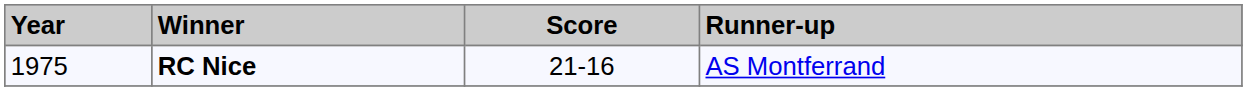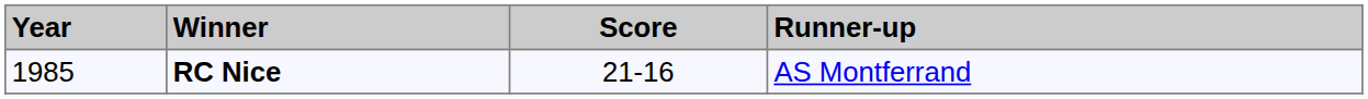 <table bgcolor="#f7f8ff" cellpadding="3" width="58%" cellspacing="0" border="1" style="font-size: 95%; border: gray solid 1px; border-collapse: collapse;">
 <tr bgcolor="#E4E4E4">
 <td style="background:#CCCCCC;color:#000000" width="80"><strong>Year</strong></td>
 <td style="background:#CCCCCC;color:#000000"><strong>Winner</strong></td>
 <td style="background:#CCCCCC;color:#000000" align="center"><strong>Score</strong></td>
 <td style="background:#CCCCCC;color:#000000"><strong>Runner-up</strong></td>
 </tr>
 <tr>
-<td align=left>1975</td>
+<td align=left>1985</td>
 <td><strong>RC Nice</strong></td>
 <td align=center>21-16</td>
 <td><a href='#'>AS Montferrand</a></td>
 </tr>
 </table>
